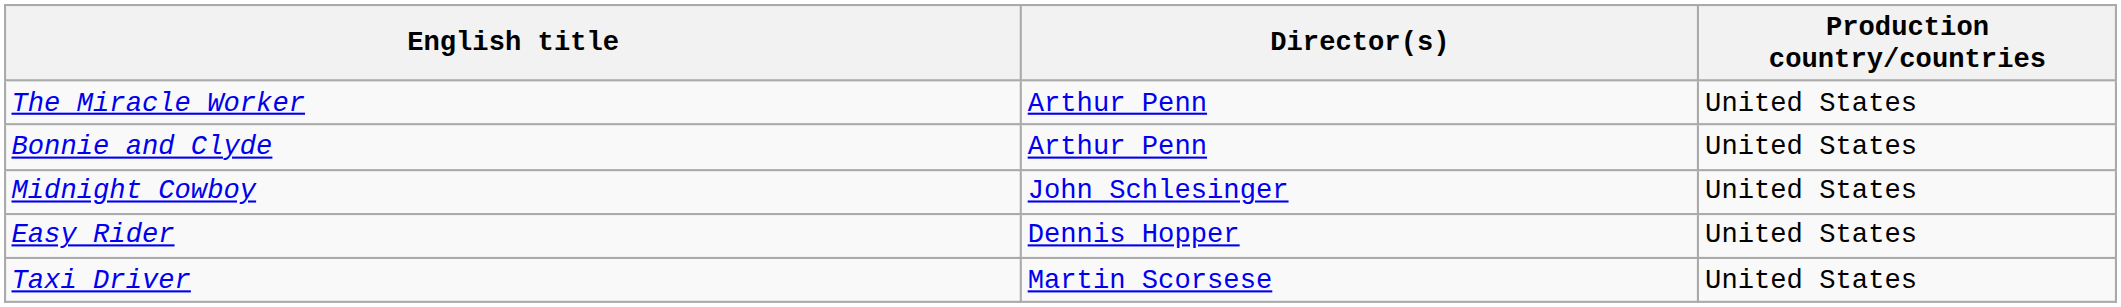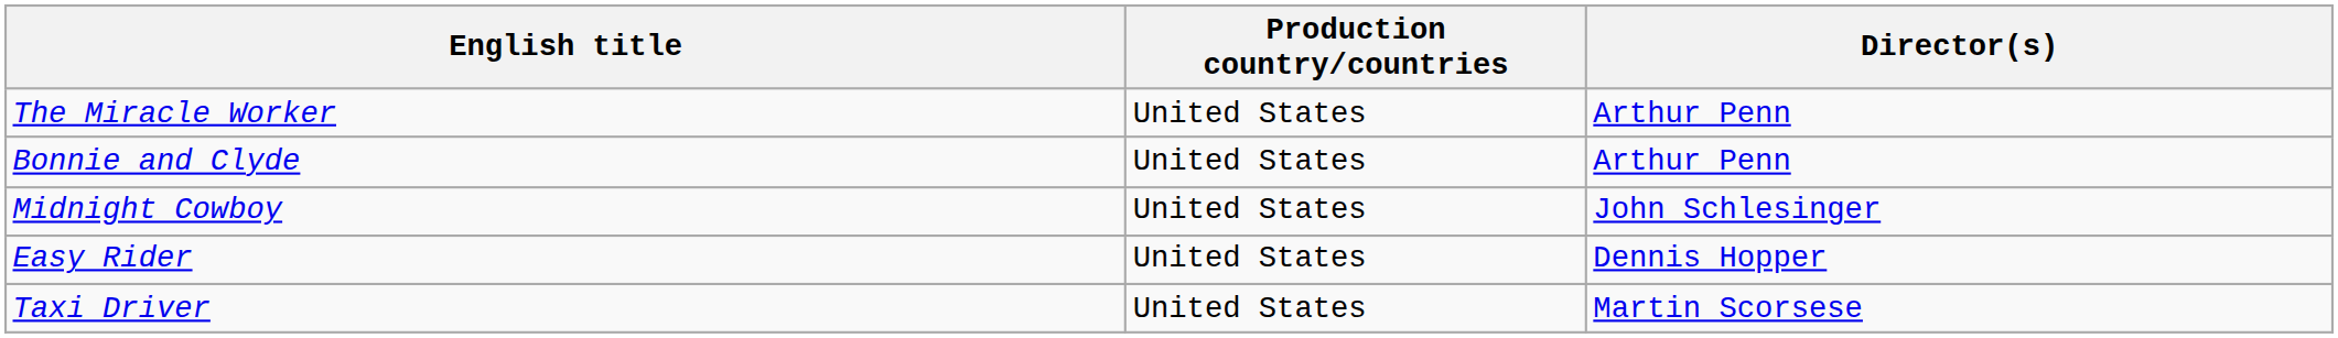 <table class="sortable wikitable" width="80%" cellpadding="5">
 <tr>
 <th width="30%">English title</th>
+<th width="10%">Production country/countries</th>
 <th width="20%">Director(s)</th>
-<th width="10%">Production country/countries</th>
 </tr>
 <tr>
 <td><em><a href='#'>The Miracle Worker</a></em></td>
+<td>United States</td>
 <td><a href='#'>Arthur Penn</a></td>
-<td>United States</td>
 </tr>
 <tr>
 <td><em><a href='#'>Bonnie and Clyde</a></em></td>
+<td>United States</td>
 <td><a href='#'>Arthur Penn</a></td>
-<td>United States</td>
 </tr>
 <tr>
 <td><em><a href='#'>Midnight Cowboy</a></em></td>
+<td>United States</td>
 <td><a href='#'>John Schlesinger</a></td>
-<td>United States</td>
 </tr>
 <tr>
 <td><em><a href='#'>Easy Rider</a></em></td>
+<td>United States</td>
 <td><a href='#'>Dennis Hopper</a></td>
-<td>United States</td>
 </tr>
 <tr>
 <td><em><a href='#'>Taxi Driver</a></em></td>
+<td>United States</td>
 <td><a href='#'>Martin Scorsese</a></td>
-<td>United States</td>
 </tr>
 </table>
